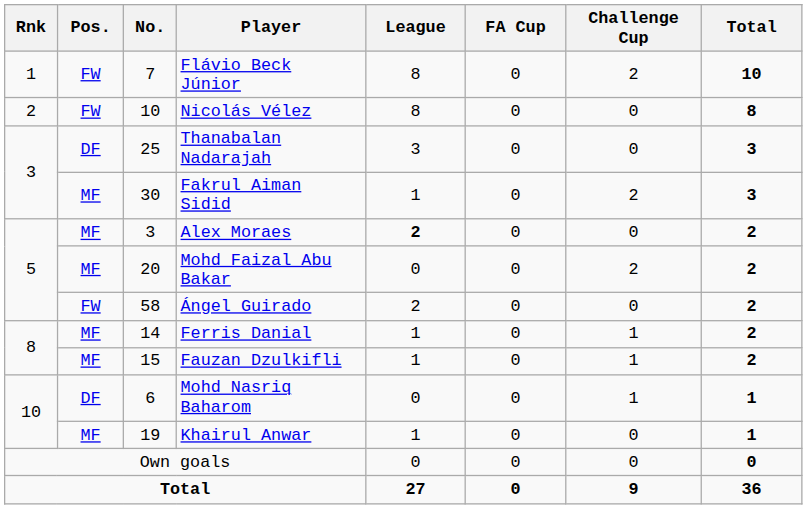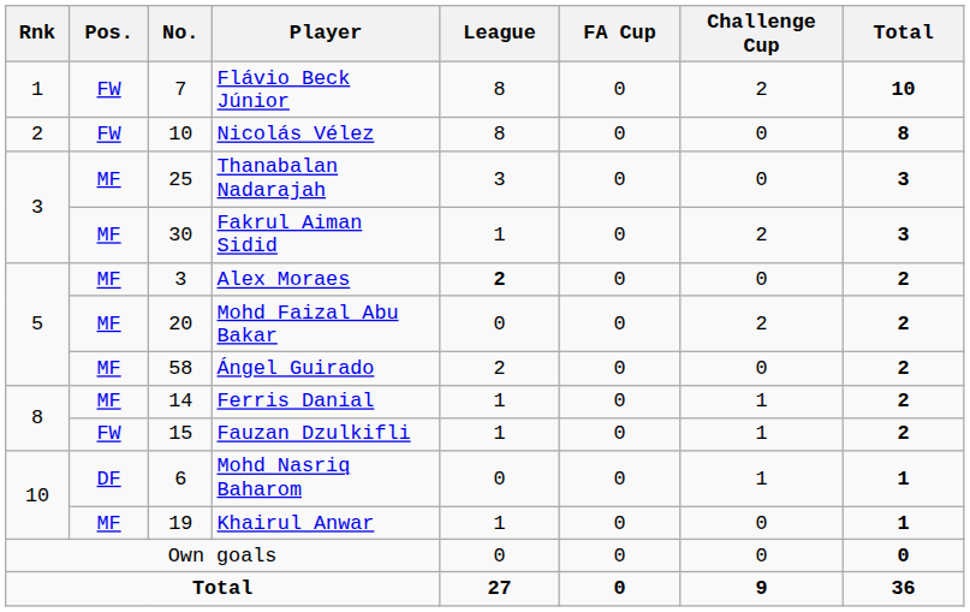 <table class="wikitable" style="text-align:center; font-size:100%; width:70%;">
 <tr>
 <th width=5>Rnk</th>
 <th width=5>Pos.</th>
 <th width=5>No.</th>
 <th width=100>Player</th>
 <th width=50>League</th>
 <th width=50>FA Cup</th>
 <th width=50>Challenge Cup</th>
 <th width=50>Total</th>
 </tr>
 <tr>
 <td rowspan=1>1</td>
 <td><a href='#'>FW</a></td>
 <td>7</td>
 <td align=left> <a href='#'>Flávio Beck Júnior</a></td>
 <td>8</td>
 <td>0</td>
 <td>2</td>
 <td><strong>10</strong></td>
 </tr>
 <tr>
 <td rowspan=1>2</td>
 <td><a href='#'>FW</a></td>
 <td>10</td>
 <td align=left> <a href='#'>Nicolás Vélez</a></td>
 <td>8</td>
 <td>0</td>
 <td>0</td>
 <td><strong>8</strong></td>
 </tr>
 <tr>
 <td rowspan=2>3</td>
-<td><a href='#'>DF</a></td>
+<td><a href='#'>MF</a></td>
 <td>25</td>
 <td align=left> <a href='#'>Thanabalan Nadarajah</a></td>
 <td>3</td>
 <td>0</td>
 <td>0</td>
 <td><strong>3</strong></td>
 </tr>
 <tr>
 <td><a href='#'>MF</a></td>
 <td>30</td>
 <td align=left> <a href='#'>Fakrul Aiman Sidid</a></td>
 <td>1</td>
 <td>0</td>
 <td>2</td>
 <td><strong>3</strong></td>
 </tr>
 <tr>
 <td rowspan=3>5</td>
 <td><a href='#'>MF</a></td>
 <td>3</td>
 <td align=left> <a href='#'>Alex Moraes</a></td>
 <td><strong>2</strong></td>
 <td>0</td>
 <td>0</td>
 <td><strong>2</strong></td>
 </tr>
 <tr>
 <td><a href='#'>MF</a></td>
 <td>20</td>
 <td align=left> <a href='#'>Mohd Faizal Abu Bakar</a></td>
 <td>0</td>
 <td>0</td>
 <td>2</td>
 <td><strong>2</strong></td>
 </tr>
 <tr>
-<td><a href='#'>FW</a></td>
+<td><a href='#'>MF</a></td>
 <td>58</td>
 <td align=left> <a href='#'>Ángel Guirado</a></td>
 <td>2</td>
 <td>0</td>
 <td>0</td>
 <td><strong>2</strong></td>
 </tr>
 <tr>
 <td rowspan=2>8</td>
 <td><a href='#'>MF</a></td>
 <td>14</td>
 <td align=left> <a href='#'>Ferris Danial</a></td>
 <td>1</td>
 <td>0</td>
 <td>1</td>
 <td><strong>2</strong></td>
 </tr>
 <tr>
-<td><a href='#'>MF</a></td>
+<td><a href='#'>FW</a></td>
 <td>15</td>
 <td align=left> <a href='#'>Fauzan Dzulkifli</a></td>
 <td>1</td>
 <td>0</td>
 <td>1</td>
 <td><strong>2</strong></td>
 </tr>
 <tr>
 <td rowspan=2>10</td>
 <td><a href='#'>DF</a></td>
 <td>6</td>
 <td align=left> <a href='#'>Mohd Nasriq Baharom</a></td>
 <td>0</td>
 <td>0</td>
 <td>1</td>
 <td><strong>1</strong></td>
 </tr>
 <tr>
 <td><a href='#'>MF</a></td>
 <td>19</td>
 <td align=left> <a href='#'>Khairul Anwar</a></td>
 <td>1</td>
 <td>0</td>
 <td>0</td>
 <td><strong>1</strong></td>
 </tr>
 <tr>
 <td colspan="4">Own goals</td>
 <td>0</td>
 <td>0</td>
 <td>0</td>
 <td><strong>0</strong></td>
 </tr>
 <tr>
 <td colspan=4><strong>Total</strong></td>
 <td><strong>27</strong></td>
 <td><strong>0</strong></td>
 <td><strong>9</strong></td>
 <td><strong>36</strong></td>
 </tr>
 </table>
